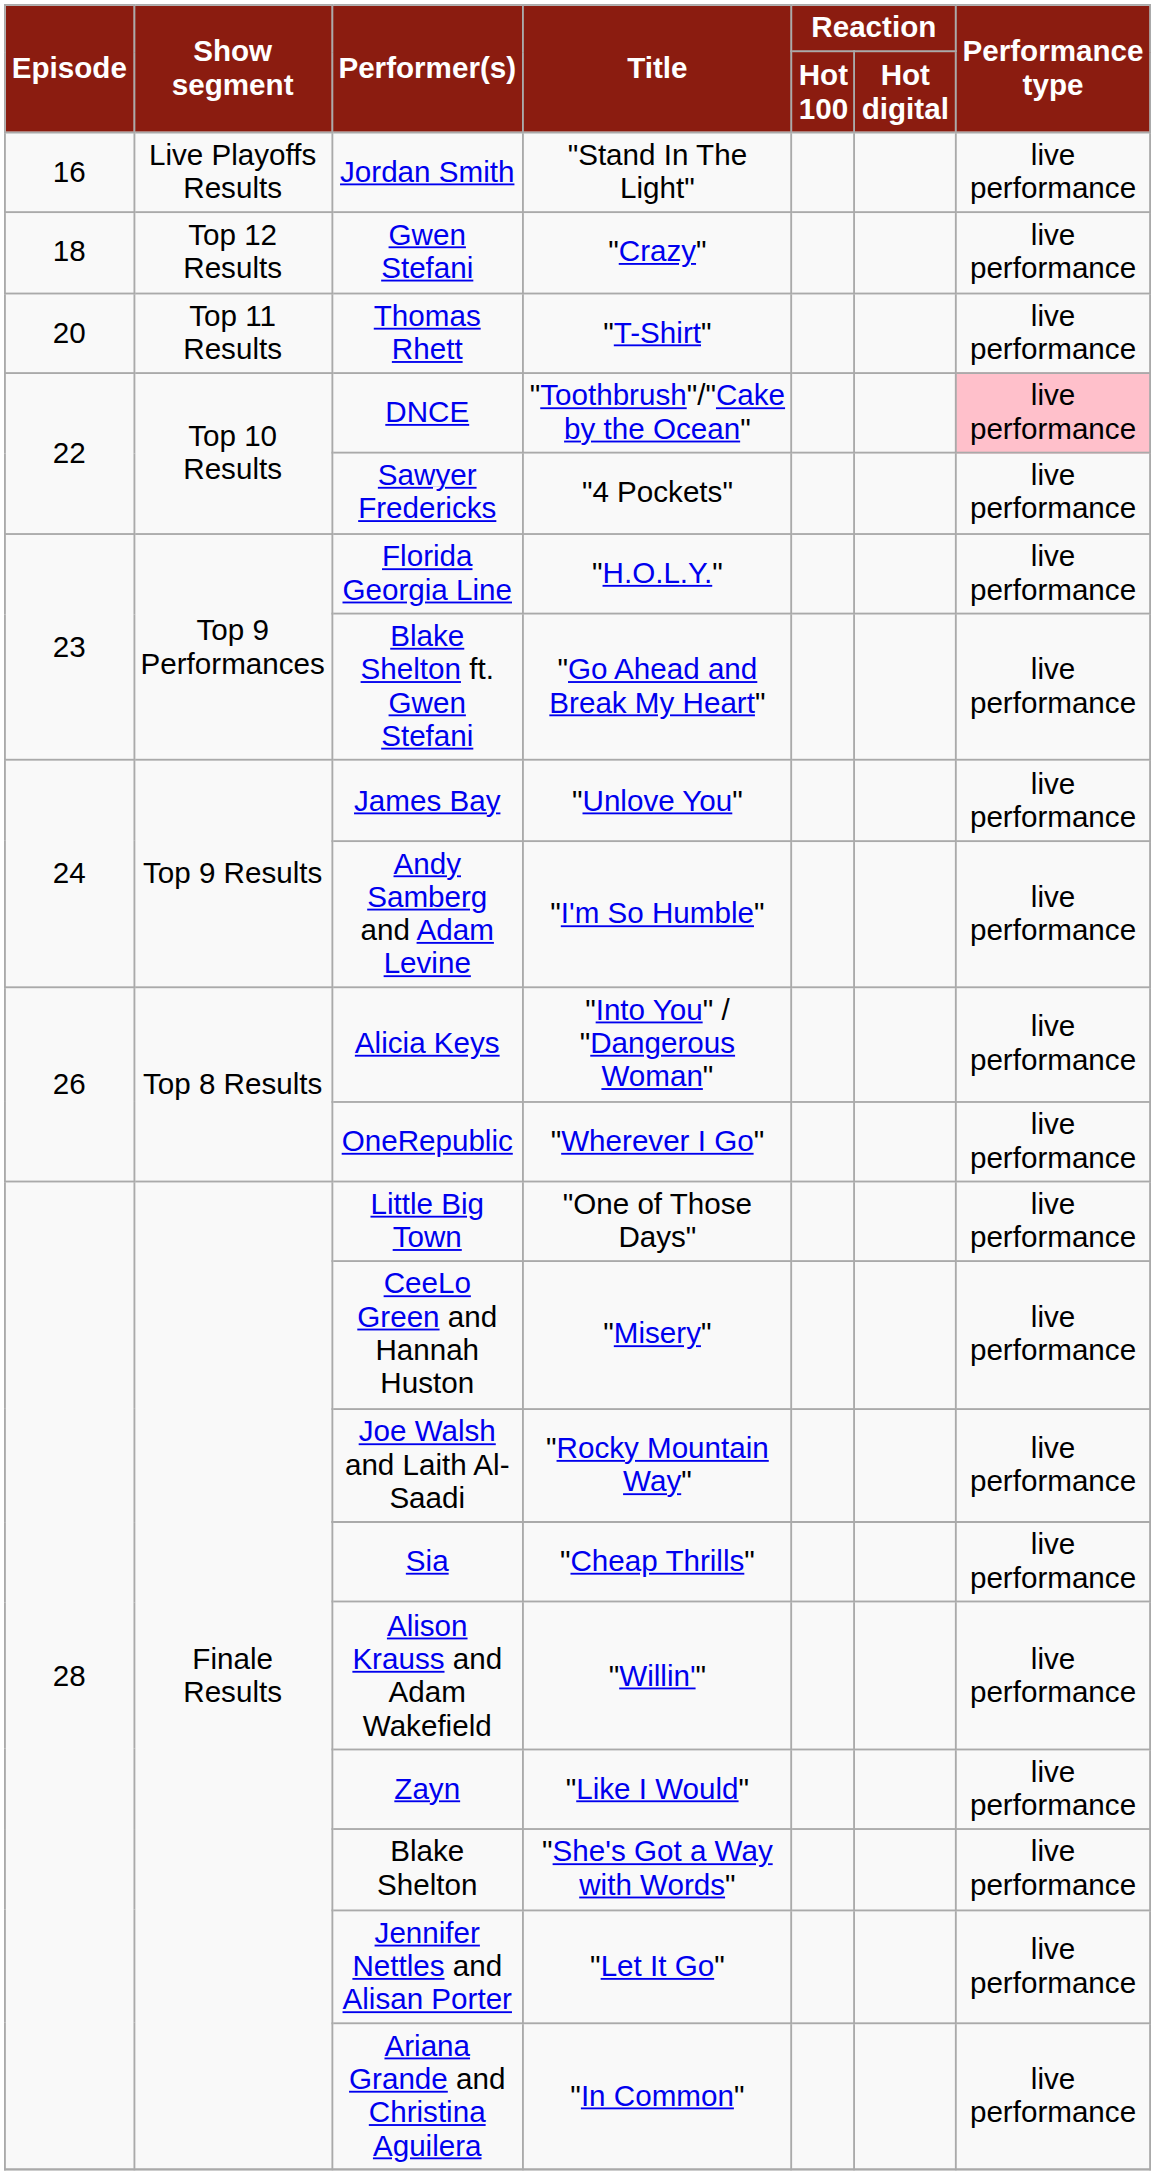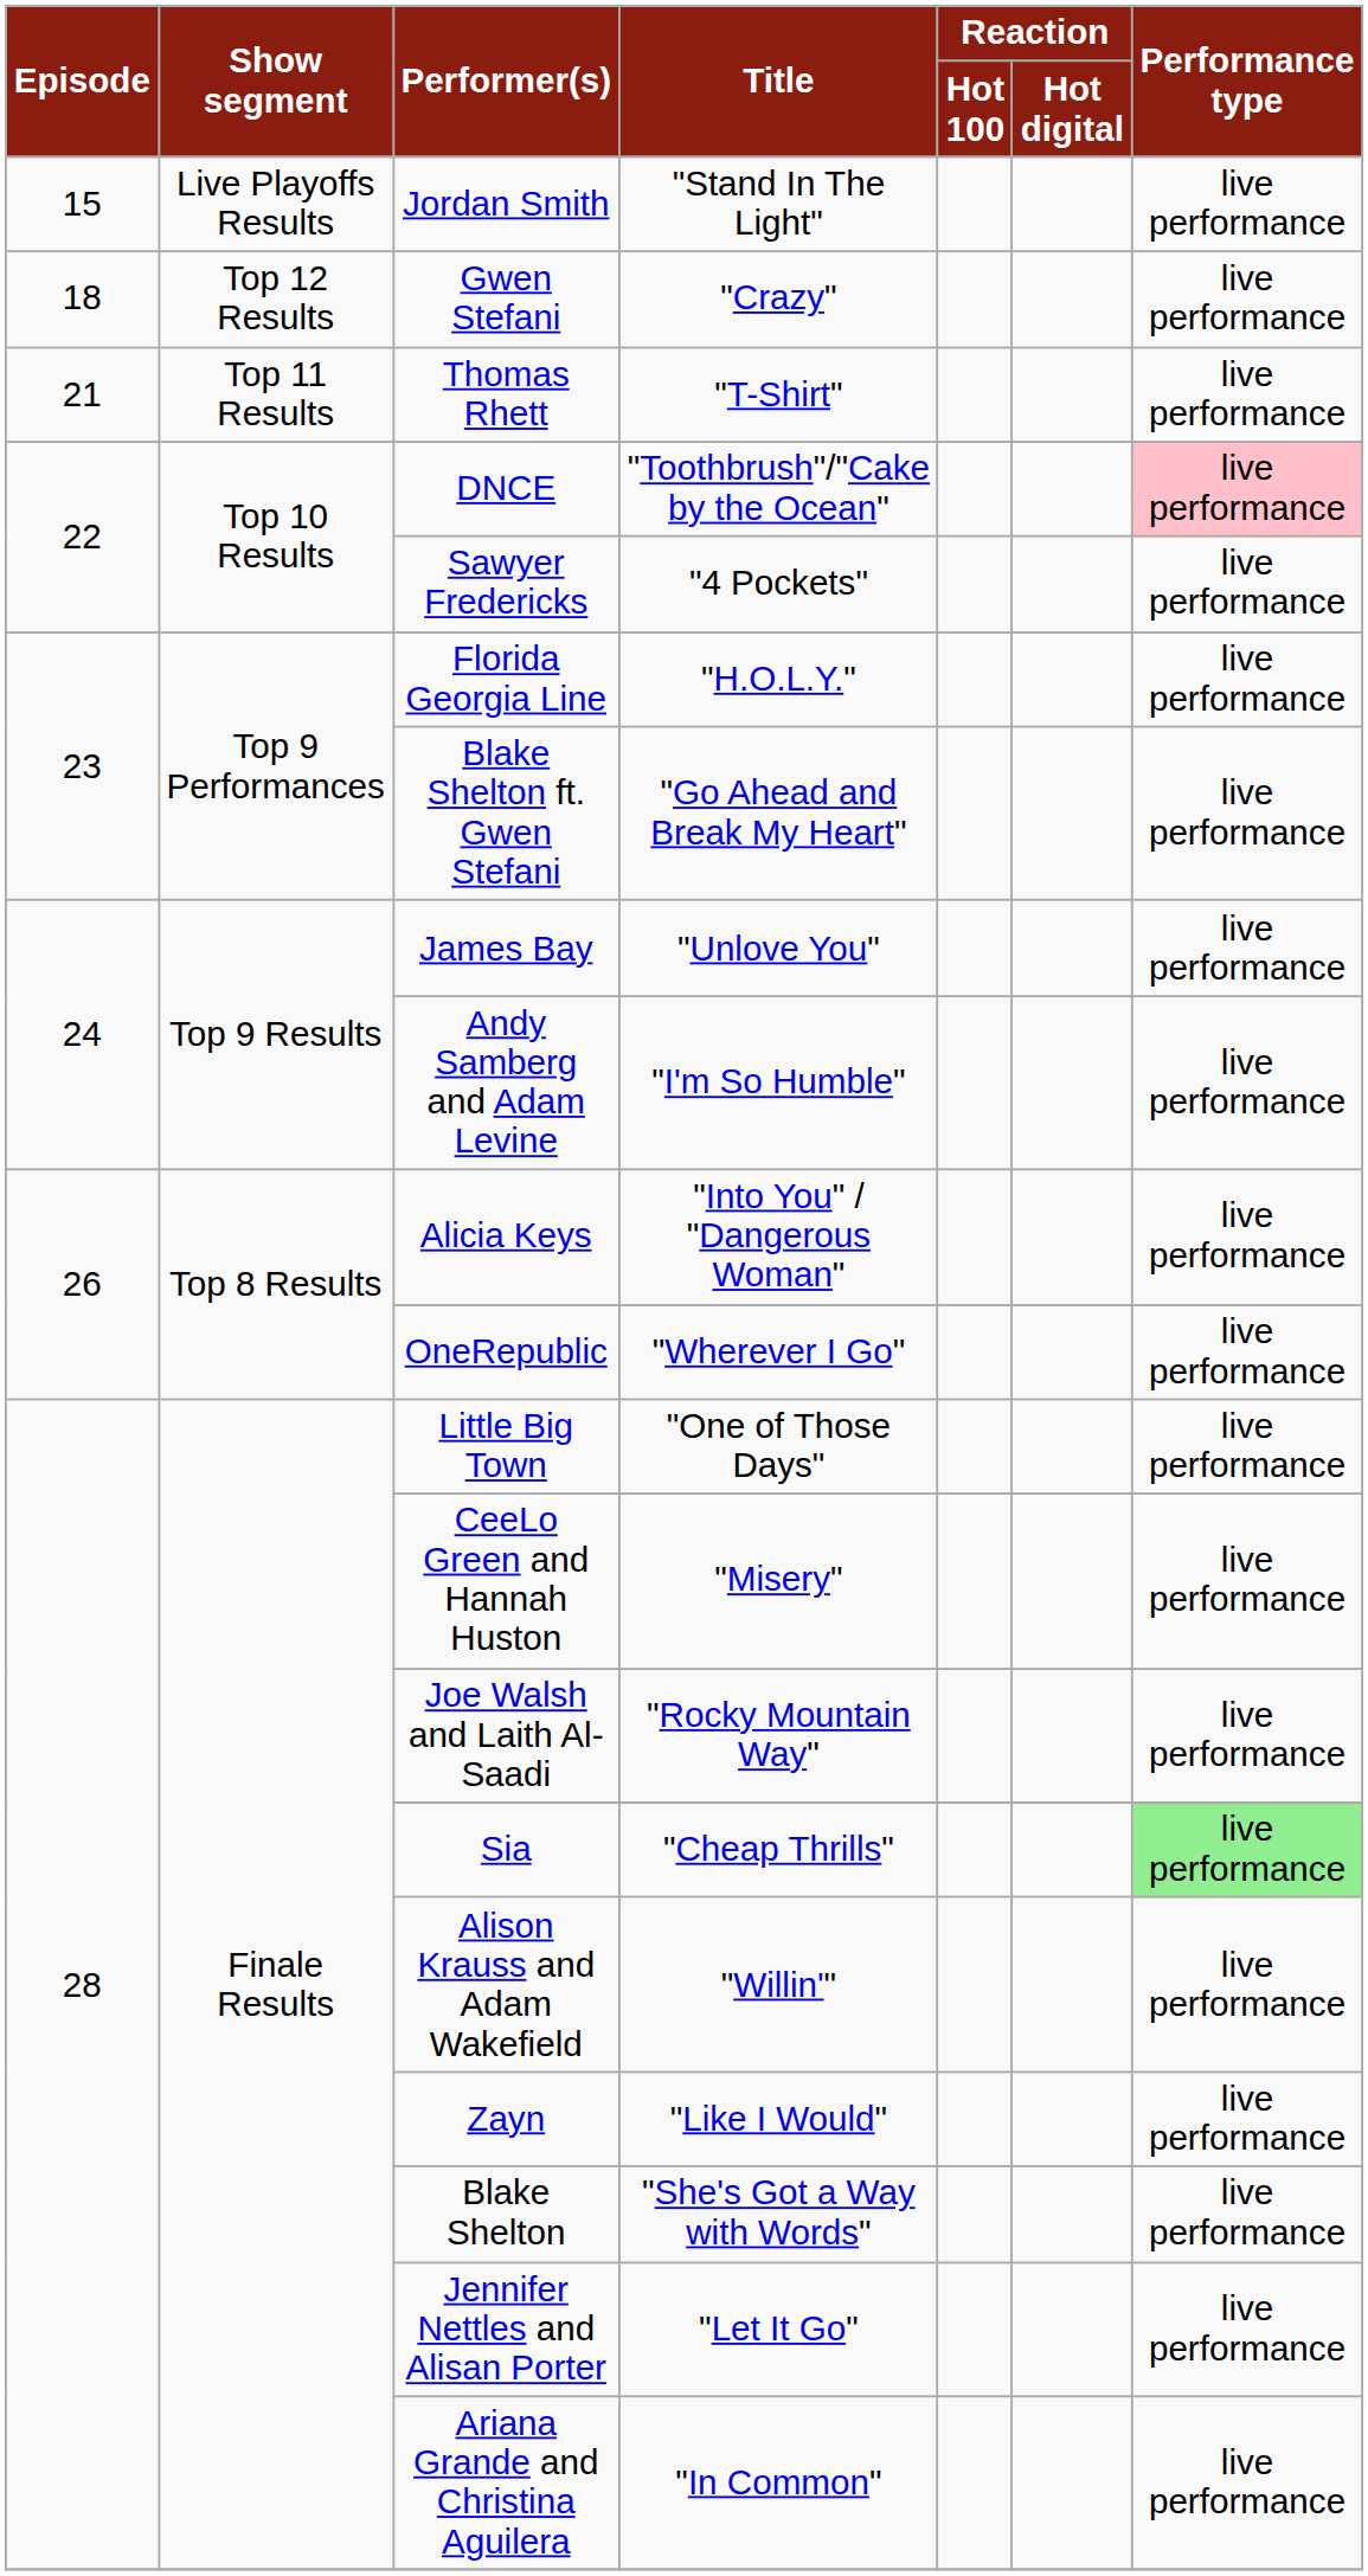 <table class="wikitable"  style="text-align:center;">
 <tr>
 <th style="background:#8b1c10; color:white;" rowspan="2">Episode</th>
 <th style="background:#8b1c10; color:white;" rowspan="2">Show segment</th>
 <th style="background:#8b1c10; color:white;" rowspan="2">Performer(s)</th>
 <th style="background:#8b1c10; color:white;" rowspan="2">Title</th>
 <th style="background:#8b1c10; color:white;" colspan="2">Reaction</th>
 <th style="background:#8b1c10; color:white;" rowspan="2">Performance type</th>
 </tr>
 <tr>
 <th style="background:#8b1c10; color:white;">Hot 100</th>
 <th style="background:#8b1c10; color:white;">Hot digital</th>
 </tr>
 <tr>
-<td>16</td>
+<td>15</td>
 <td>Live Playoffs Results</td>
 <td><a href='#'>Jordan Smith</a></td>
 <td>"Stand In The Light"</td>
 <td></td>
 <td></td>
 <td>live performance</td>
 </tr>
 <tr>
 <td>18</td>
 <td>Top 12 Results</td>
 <td><a href='#'>Gwen Stefani</a></td>
 <td>"<a href='#'>Crazy</a>"</td>
 <td></td>
 <td></td>
 <td>live performance</td>
 </tr>
 <tr>
-<td>20</td>
+<td>21</td>
 <td>Top 11 Results</td>
 <td><a href='#'>Thomas Rhett</a></td>
 <td>"<a href='#'>T-Shirt</a>"</td>
 <td></td>
 <td></td>
 <td>live performance</td>
 </tr>
 <tr>
 <td rowspan="2">22</td>
 <td rowspan="2">Top 10 Results</td>
 <td><a href='#'>DNCE</a></td>
 <td>"<a href='#'>Toothbrush</a>"/"<a href='#'>Cake by the Ocean</a>"</td>
 <td></td>
 <td></td>
 <td style="background: pink;">live performance</td>
 </tr>
 <tr>
 <td><a href='#'>Sawyer Fredericks</a></td>
 <td>"4 Pockets"</td>
 <td></td>
 <td></td>
 <td>live performance</td>
 </tr>
 <tr>
 <td rowspan="2">23</td>
 <td rowspan="2">Top 9 Performances</td>
 <td><a href='#'>Florida Georgia Line</a></td>
 <td>"<a href='#'>H.O.L.Y.</a>"</td>
 <td></td>
 <td></td>
 <td>live performance</td>
 </tr>
 <tr>
 <td><a href='#'>Blake Shelton</a> ft. <a href='#'>Gwen Stefani</a></td>
 <td>"<a href='#'>Go Ahead and Break My Heart</a>"</td>
 <td></td>
 <td></td>
 <td>live performance</td>
 </tr>
 <tr>
 <td rowspan="2">24</td>
 <td rowspan="2">Top 9 Results</td>
 <td><a href='#'>James Bay</a></td>
 <td>"<a href='#'>Unlove You</a>"</td>
 <td></td>
 <td></td>
 <td>live performance</td>
 </tr>
 <tr>
 <td><a href='#'>Andy Samberg</a> and <a href='#'>Adam Levine</a></td>
 <td>"<a href='#'>I'm So Humble</a>"</td>
 <td></td>
 <td></td>
 <td>live performance</td>
 </tr>
 <tr>
 <td rowspan="2">26</td>
 <td rowspan="2">Top 8 Results</td>
 <td><a href='#'>Alicia Keys</a></td>
 <td>"<a href='#'>Into You</a>" / "<a href='#'>Dangerous Woman</a>"</td>
 <td></td>
 <td></td>
 <td>live performance</td>
 </tr>
 <tr>
 <td><a href='#'>OneRepublic</a></td>
 <td>"<a href='#'>Wherever I Go</a>"</td>
 <td></td>
 <td></td>
 <td>live performance</td>
 </tr>
 <tr>
 <td rowspan="10">28</td>
 <td rowspan="10">Finale Results</td>
 <td><a href='#'>Little Big Town</a></td>
 <td>"One of Those Days"</td>
 <td></td>
 <td></td>
 <td>live performance</td>
 </tr>
 <tr>
 <td><a href='#'>CeeLo Green</a> and Hannah Huston</td>
 <td>"<a href='#'>Misery</a>"</td>
 <td></td>
 <td></td>
 <td>live performance</td>
 </tr>
 <tr>
 <td><a href='#'>Joe Walsh</a> and Laith Al-Saadi</td>
 <td>"<a href='#'>Rocky Mountain Way</a>"</td>
 <td></td>
 <td></td>
 <td>live performance</td>
 </tr>
 <tr>
 </tr>
 <tr>
 <td><a href='#'>Sia</a></td>
 <td>"<a href='#'>Cheap Thrills</a>"</td>
 <td></td>
 <td></td>
-<td>live performance</td>
+<td style="background: lightgreen;">live performance</td>
 </tr>
 <tr>
 <td><a href='#'>Alison Krauss</a> and Adam Wakefield</td>
 <td>"<a href='#'>Willin'</a>"</td>
 <td></td>
 <td></td>
 <td>live performance</td>
 </tr>
 <tr>
 <td><a href='#'>Zayn</a></td>
 <td>"<a href='#'>Like I Would</a>"</td>
 <td></td>
 <td></td>
 <td>live performance</td>
 </tr>
 <tr>
 <td>Blake Shelton</td>
 <td>"<a href='#'>She's Got a Way with Words</a>"</td>
 <td></td>
 <td></td>
 <td>live performance</td>
 </tr>
 <tr>
 <td><a href='#'>Jennifer Nettles</a> and <a href='#'>Alisan Porter</a></td>
 <td>"<a href='#'>Let It Go</a>"</td>
 <td></td>
 <td></td>
 <td>live performance</td>
 </tr>
 <tr>
 <td><a href='#'>Ariana Grande</a> and <a href='#'>Christina Aguilera</a></td>
 <td>"<a href='#'>In Common</a>"</td>
 <td></td>
 <td></td>
 <td>live performance</td>
 </tr>
 <tr>
 </tr>
 </table>
